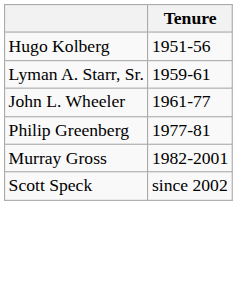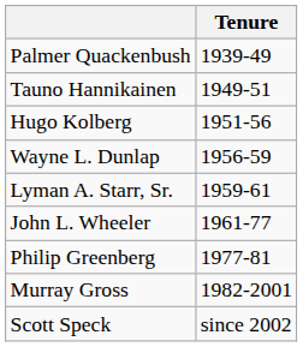 <table class="wikitable">
 <tr>
 <th></th>
 <th>Tenure</th>
 </tr>
 <tr>
+<td>Palmer Quackenbush</td>
+<td>1939-49</td>
+</tr>
+<tr>
+<td>Tauno Hannikainen</td>
+<td>1949-51</td>
+</tr>
+<tr>
 <td>Hugo Kolberg</td>
 <td>1951-56</td>
+</tr>
+<tr>
+<td>Wayne L. Dunlap</td>
+<td>1956-59</td>
 </tr>
 <tr>
 <td>Lyman A. Starr, Sr.</td>
 <td>1959-61</td>
 </tr>
 <tr>
 <td>John L. Wheeler</td>
 <td>1961-77</td>
 </tr>
 <tr>
 <td>Philip Greenberg</td>
 <td>1977-81</td>
 </tr>
 <tr>
 <td>Murray Gross</td>
 <td>1982-2001</td>
 </tr>
 <tr>
 <td>Scott Speck</td>
 <td>since 2002</td>
 </tr>
 </table>
